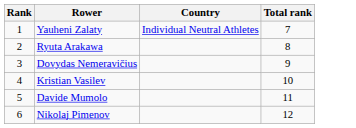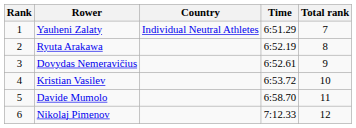 <table class="wikitable" style="text-align:center">
 <tr>
 <th>Rank</th>
 <th>Rower</th>
 <th>Country</th>
+<th>Time</th>
 <th>Total rank</th>
 </tr>
 <tr>
 <td>1</td>
 <td align="left"><a href='#'>Yauheni Zalaty</a></td>
 <td align="left"><a href='#'>Individual Neutral Athletes</a></td>
+<td>6:51.29</td>
 <td>7</td>
 </tr>
 <tr>
 <td>2</td>
 <td align="left"><a href='#'>Ryuta Arakawa</a></td>
 <td align="left"></td>
+<td>6:52.19</td>
 <td>8</td>
 </tr>
 <tr>
 <td>3</td>
 <td align="left"><a href='#'>Dovydas Nemeravičius</a></td>
 <td align="left"></td>
+<td>6:52.61</td>
 <td>9</td>
 </tr>
 <tr>
 <td>4</td>
 <td align="left"><a href='#'>Kristian Vasilev</a></td>
 <td align="left"></td>
+<td>6:53.72</td>
 <td>10</td>
 </tr>
 <tr>
 <td>5</td>
 <td align="left"><a href='#'>Davide Mumolo</a></td>
 <td align="left"></td>
+<td>6:58.70</td>
 <td>11</td>
 </tr>
 <tr>
 <td>6</td>
 <td align="left"><a href='#'>Nikolaj Pimenov</a></td>
 <td align="left"></td>
+<td>7:12.33</td>
 <td>12</td>
 </tr>
 </table>
